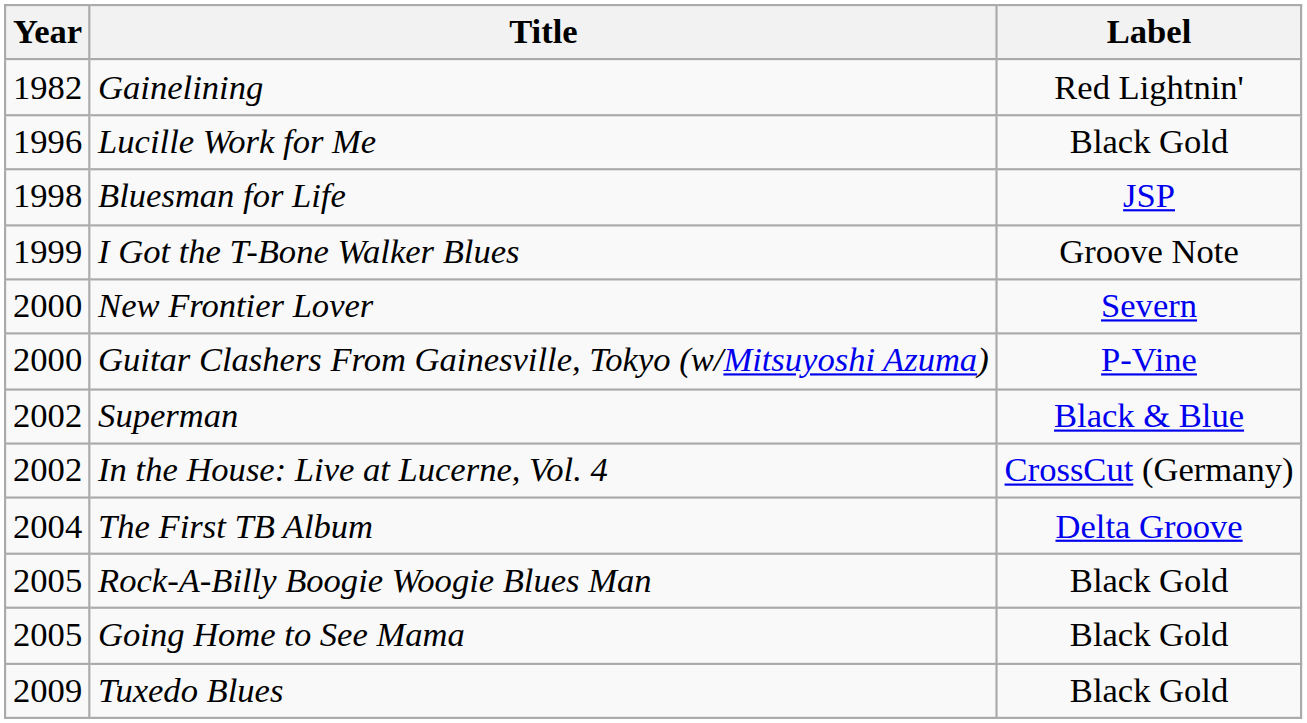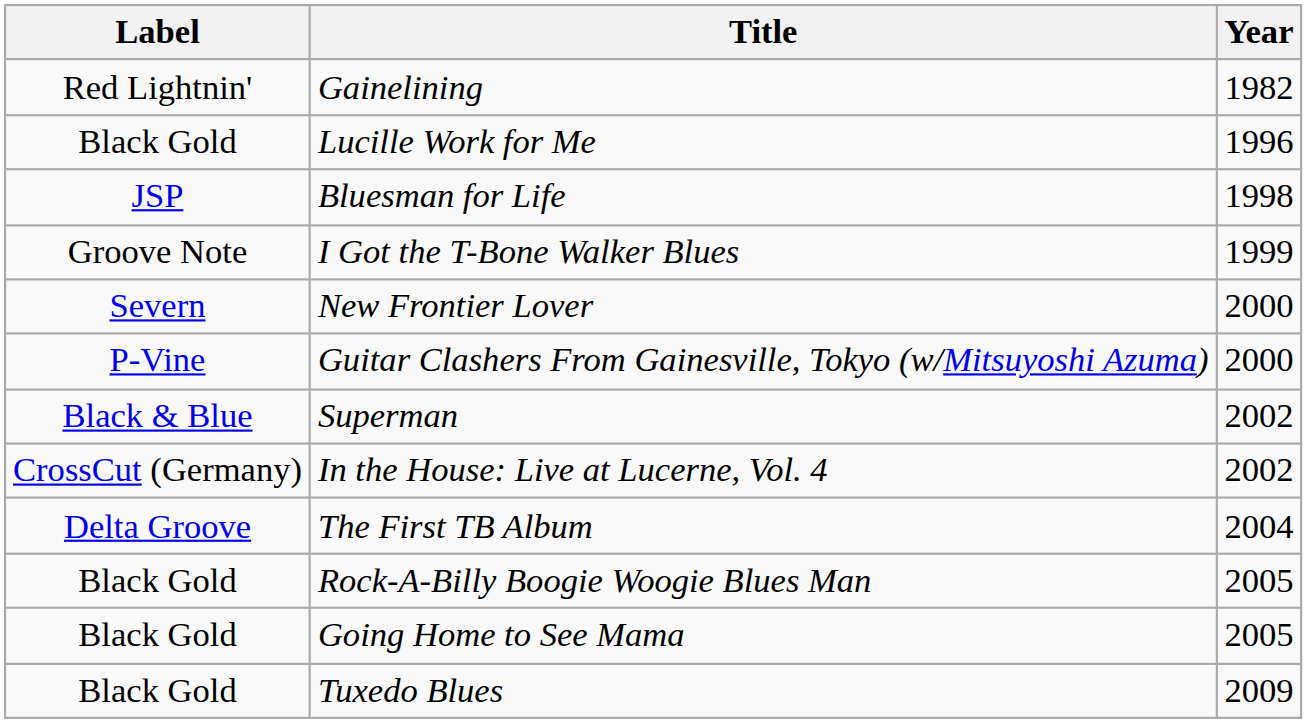 <table class="wikitable sortable">
 <tr>
+<th>Label</th>
+<th>Title</th>
 <th>Year</th>
-<th>Title</th>
-<th>Label</th>
 </tr>
 <tr>
+<td style="text-align:center;">Red Lightnin'</td>
+<td><em>Gainelining</em></td>
 <td>1982</td>
-<td><em>Gainelining</em></td>
-<td style="text-align:center;">Red Lightnin'</td>
 </tr>
 <tr>
+<td style="text-align:center;">Black Gold</td>
+<td><em>Lucille Work for Me</em></td>
 <td>1996</td>
-<td><em>Lucille Work for Me</em></td>
-<td style="text-align:center;">Black Gold</td>
 </tr>
 <tr>
+<td style="text-align:center;"><a href='#'>JSP</a></td>
+<td><em>Bluesman for Life</em></td>
 <td>1998</td>
-<td><em>Bluesman for Life</em></td>
-<td style="text-align:center;"><a href='#'>JSP</a></td>
 </tr>
 <tr>
+<td style="text-align:center;">Groove Note</td>
+<td><em>I Got the T-Bone Walker Blues</em></td>
 <td>1999</td>
-<td><em>I Got the T-Bone Walker Blues</em></td>
-<td style="text-align:center;">Groove Note</td>
 </tr>
 <tr>
+<td style="text-align:center;"><a href='#'>Severn</a></td>
+<td><em>New Frontier Lover</em></td>
 <td>2000</td>
-<td><em>New Frontier Lover</em></td>
-<td style="text-align:center;"><a href='#'>Severn</a></td>
 </tr>
 <tr>
+<td style="text-align:center;"><a href='#'>P-Vine</a></td>
+<td><em>Guitar Clashers From Gainesville, Tokyo (w/<a href='#'>Mitsuyoshi Azuma</a>)</em></td>
 <td>2000</td>
-<td><em>Guitar Clashers From Gainesville, Tokyo (w/<a href='#'>Mitsuyoshi Azuma</a>)</em></td>
-<td style="text-align:center;"><a href='#'>P-Vine</a></td>
 </tr>
 <tr>
+<td style="text-align:center;"><a href='#'>Black & Blue</a></td>
+<td><em>Superman</em></td>
 <td>2002</td>
-<td><em>Superman</em></td>
-<td style="text-align:center;"><a href='#'>Black & Blue</a></td>
 </tr>
 <tr>
+<td style="text-align:center;"><a href='#'>CrossCut</a> (Germany)</td>
+<td><em>In the House: Live at Lucerne, Vol. 4</em></td>
 <td>2002</td>
-<td><em>In the House: Live at Lucerne, Vol. 4</em></td>
-<td style="text-align:center;"><a href='#'>CrossCut</a> (Germany)</td>
 </tr>
 <tr>
+<td style="text-align:center;"><a href='#'>Delta Groove</a></td>
+<td><em>The First TB Album</em></td>
 <td>2004</td>
-<td><em>The First TB Album</em></td>
-<td style="text-align:center;"><a href='#'>Delta Groove</a></td>
 </tr>
 <tr>
+<td style="text-align:center;">Black Gold</td>
+<td><em>Rock-A-Billy Boogie Woogie Blues Man</em></td>
 <td>2005</td>
-<td><em>Rock-A-Billy Boogie Woogie Blues Man</em></td>
-<td style="text-align:center;">Black Gold</td>
 </tr>
 <tr>
+<td style="text-align:center;">Black Gold</td>
+<td><em>Going Home to See Mama</em></td>
 <td>2005</td>
-<td><em>Going Home to See Mama</em></td>
-<td style="text-align:center;">Black Gold</td>
 </tr>
 <tr>
+<td style="text-align:center;">Black Gold</td>
+<td><em>Tuxedo Blues</em></td>
 <td>2009</td>
-<td><em>Tuxedo Blues</em></td>
-<td style="text-align:center;">Black Gold</td>
 </tr>
 </table>
